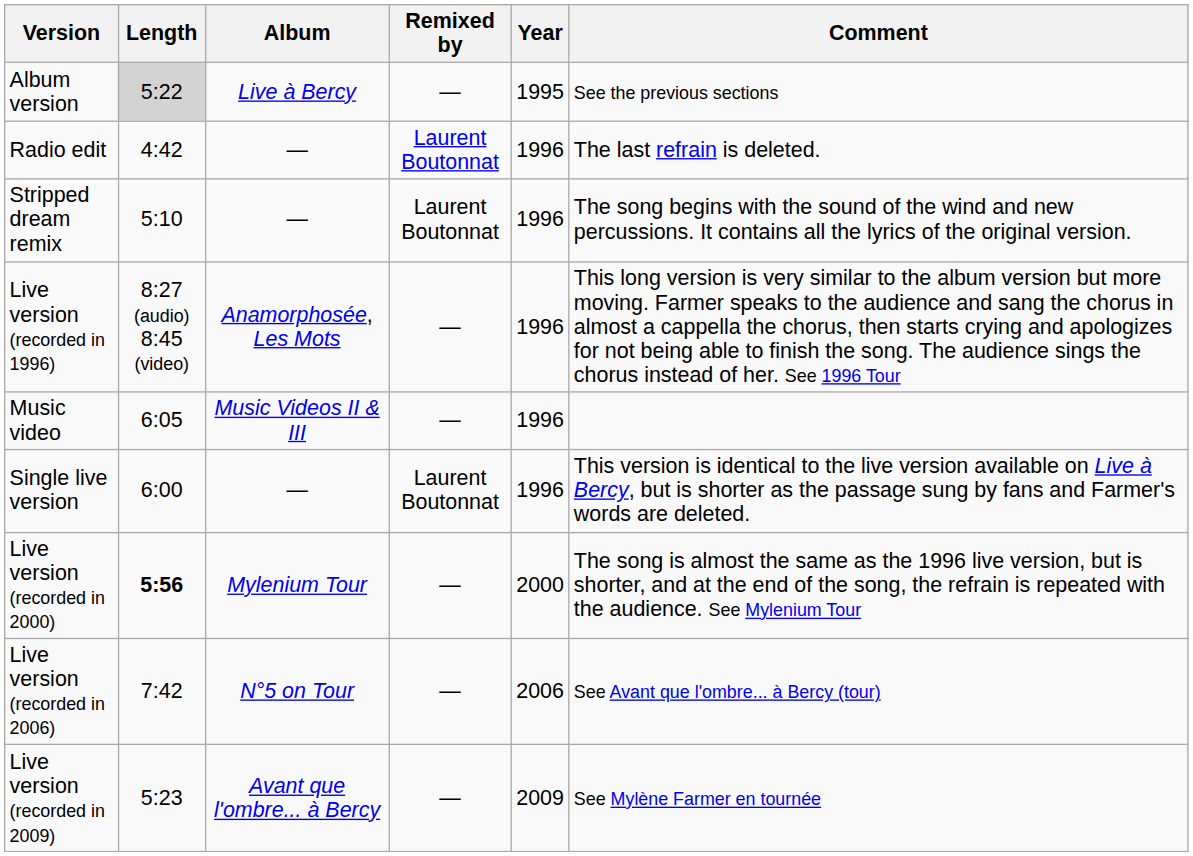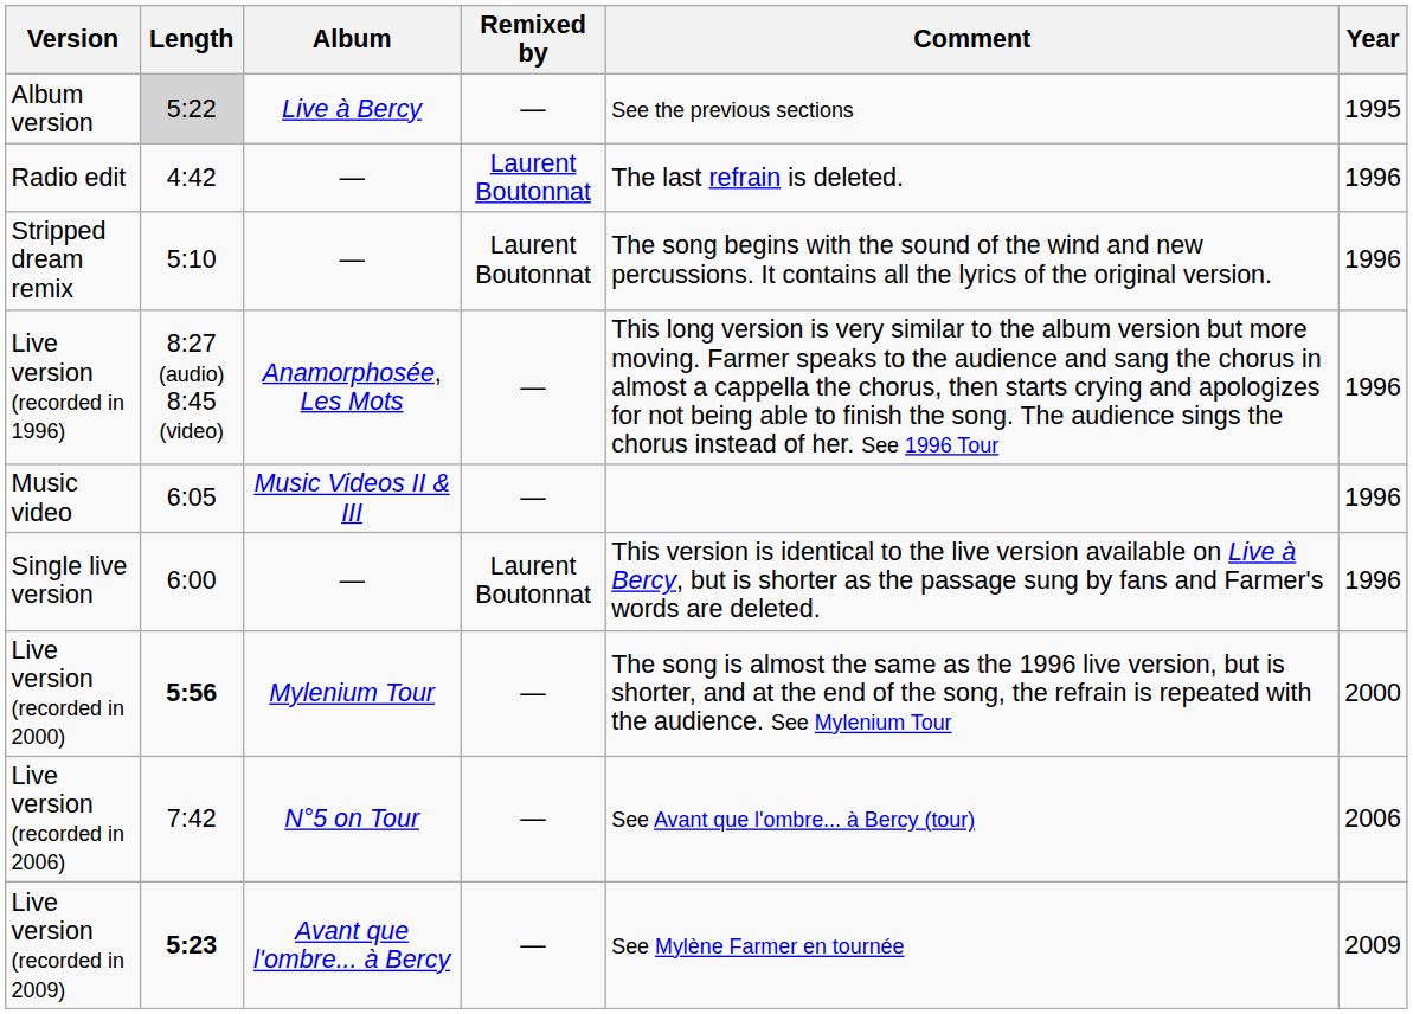 <table class="wikitable sortable" width="100%" border="1">
 <tr>
 <th>Version</th>
 <th>Length</th>
 <th>Album</th>
 <th>Remixed by</th>
+<th>Comment</th>
 <th>Year</th>
-<th>Comment</th>
 </tr>
 <tr>
 <td>Album version</td>
 <td align="center" style="background: lightgrey;">5:22</td>
 <td align="center"><em><a href='#'>Live à Bercy</a></em></td>
 <td align="center">—</td>
+<td><small>See the previous sections</small></td>
 <td align="center">1995</td>
-<td><small>See the previous sections</small></td>
 </tr>
 <tr>
 <td>Radio edit</td>
 <td align="center">4:42</td>
 <td align="center">—</td>
 <td align="center"><a href='#'>Laurent Boutonnat</a></td>
+<td>The last <a href='#'>refrain</a> is deleted.</td>
 <td align="center">1996</td>
-<td>The last <a href='#'>refrain</a> is deleted.</td>
 </tr>
 <tr>
 <td>Stripped dream remix</td>
 <td align="center">5:10</td>
 <td align="center">—</td>
 <td align="center">Laurent Boutonnat</td>
+<td>The song begins with the sound of the wind and new percussions. It contains all the lyrics of the original version.</td>
 <td align="center">1996</td>
-<td>The song begins with the sound of the wind and new percussions. It contains all the lyrics of the original version.</td>
 </tr>
 <tr>
 <td>Live version <br><small>(recorded in 1996)</small></td>
 <td align="center">8:27 <small>(audio)</small> <br> 8:45 <small>(video)</small></td>
 <td align="center"><em><a href='#'>Anamorphosée</a></em>, <em><a href='#'>Les Mots</a></em></td>
 <td align="center">—</td>
+<td>This long version is very similar to the album version but more moving. Farmer speaks to the audience and sang the chorus in almost a cappella the chorus, then starts crying and apologizes for not being able to finish the song. The audience sings the chorus instead of her. <small>See <a href='#'>1996 Tour</a></small></td>
 <td align="center">1996</td>
-<td>This long version is very similar to the album version but more moving. Farmer speaks to the audience and sang the chorus in almost a cappella the chorus, then starts crying and apologizes for not being able to finish the song. The audience sings the chorus instead of her. <small>See <a href='#'>1996 Tour</a></small></td>
 </tr>
 <tr>
 <td>Music video</td>
 <td align="center">6:05</td>
 <td align="center"><em><a href='#'>Music Videos II & III</a></em></td>
 <td align="center">—</td>
+<td></td>
 <td align="center">1996</td>
-<td></td>
 </tr>
 <tr>
 <td>Single live version</td>
 <td align="center">6:00</td>
 <td align="center">—</td>
 <td align="center">Laurent Boutonnat</td>
+<td>This version is identical to the live version available on <em><a href='#'>Live à Bercy</a></em>, but is shorter as the passage sung by fans and Farmer's words are deleted.</td>
 <td align="center">1996</td>
-<td>This version is identical to the live version available on <em><a href='#'>Live à Bercy</a></em>, but is shorter as the passage sung by fans and Farmer's words are deleted.</td>
 </tr>
 <tr>
 <td>Live version <br><small>(recorded in 2000)</small></td>
 <td align="center"><strong>5:56</strong></td>
 <td align="center"><em><a href='#'>Mylenium Tour</a></em></td>
 <td align="center">—</td>
+<td>The song is almost the same as the 1996 live version, but is shorter, and at the end of the song, the refrain is repeated with the audience. <small>See <a href='#'>Mylenium Tour</a></small></td>
 <td align="center">2000</td>
-<td>The song is almost the same as the 1996 live version, but is shorter, and at the end of the song, the refrain is repeated with the audience. <small>See <a href='#'>Mylenium Tour</a></small></td>
 </tr>
 <tr>
 <td>Live version <br><small>(recorded in 2006)</small></td>
 <td align="center">7:42</td>
 <td align="center"><em><a href='#'>N°5 on Tour</a></em></td>
 <td align="center">—</td>
+<td><small>See <a href='#'>Avant que l'ombre... à Bercy (tour)</a></small></td>
 <td align="center">2006</td>
-<td><small>See <a href='#'>Avant que l'ombre... à Bercy (tour)</a></small></td>
 </tr>
 <tr>
 <td>Live version <br><small>(recorded in 2009)</small></td>
-<td align="center">5:23</td>
+<td align="center"><strong>5:23</strong></td>
 <td align="center"><em><a href='#'>Avant que l'ombre... à Bercy</a></em></td>
 <td align="center">—</td>
+<td><small>See <a href='#'>Mylène Farmer en tournée</a></small></td>
 <td align="center">2009</td>
-<td><small>See <a href='#'>Mylène Farmer en tournée</a></small></td>
 </tr>
 </table>
